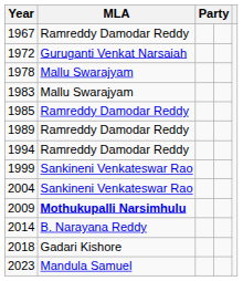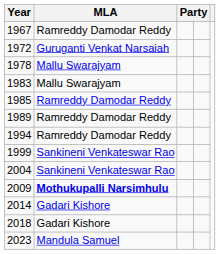 <table class="wikitable sortable">
 <tr>
 <th>Year</th>
 <th>MLA</th>
 <th colspan="2">Party</th>
 <th class="unsortable"></th>
 </tr>
 <tr>
 <td>1967</td>
 <td>Ramreddy Damodar Reddy</td>
 <td></td>
 <td></td>
 </tr>
 <tr>
 <td>1972</td>
 <td><a href='#'>Guruganti Venkat Narsaiah</a></td>
 <td></td>
 <td></td>
 </tr>
 <tr>
 <td>1978</td>
 <td><a href='#'>Mallu Swarajyam</a></td>
 <td></td>
 <td></td>
 </tr>
 <tr>
 <td>1983</td>
 <td>Mallu Swarajyam</td>
 <td></td>
 <td></td>
 </tr>
 <tr>
 <td>1985</td>
 <td><a href='#'>Ramreddy Damodar Reddy</a></td>
 <td></td>
 <td></td>
 </tr>
 <tr>
 <td>1989</td>
 <td>Ramreddy Damodar Reddy</td>
 <td></td>
 <td></td>
 </tr>
 <tr>
 <td>1994</td>
 <td>Ramreddy Damodar Reddy</td>
 <td></td>
 <td></td>
 </tr>
 <tr>
 <td>1999</td>
 <td><a href='#'>Sankineni Venkateswar Rao</a></td>
 <td></td>
 <td></td>
 </tr>
 <tr>
 <td>2004</td>
 <td><a href='#'>Sankineni Venkateswar Rao</a></td>
 <td></td>
 <td></td>
 </tr>
 <tr>
 <td>2009</td>
 <td><strong><a href='#'>Mothukupalli Narsimhulu</a></strong></td>
 <td></td>
 <td></td>
 </tr>
 <tr>
 <td>2014</td>
-<td><a href='#'>B. Narayana Reddy</a></td>
+<td><a href='#'>Gadari Kishore</a></td>
 <td></td>
 <td></td>
 </tr>
 <tr>
 <td>2018</td>
 <td>Gadari Kishore</td>
 <td></td>
 <td></td>
 </tr>
 <tr>
 <td>2023</td>
 <td><a href='#'>Mandula Samuel</a></td>
 <td></td>
 <td></td>
 </tr>
 </table>
